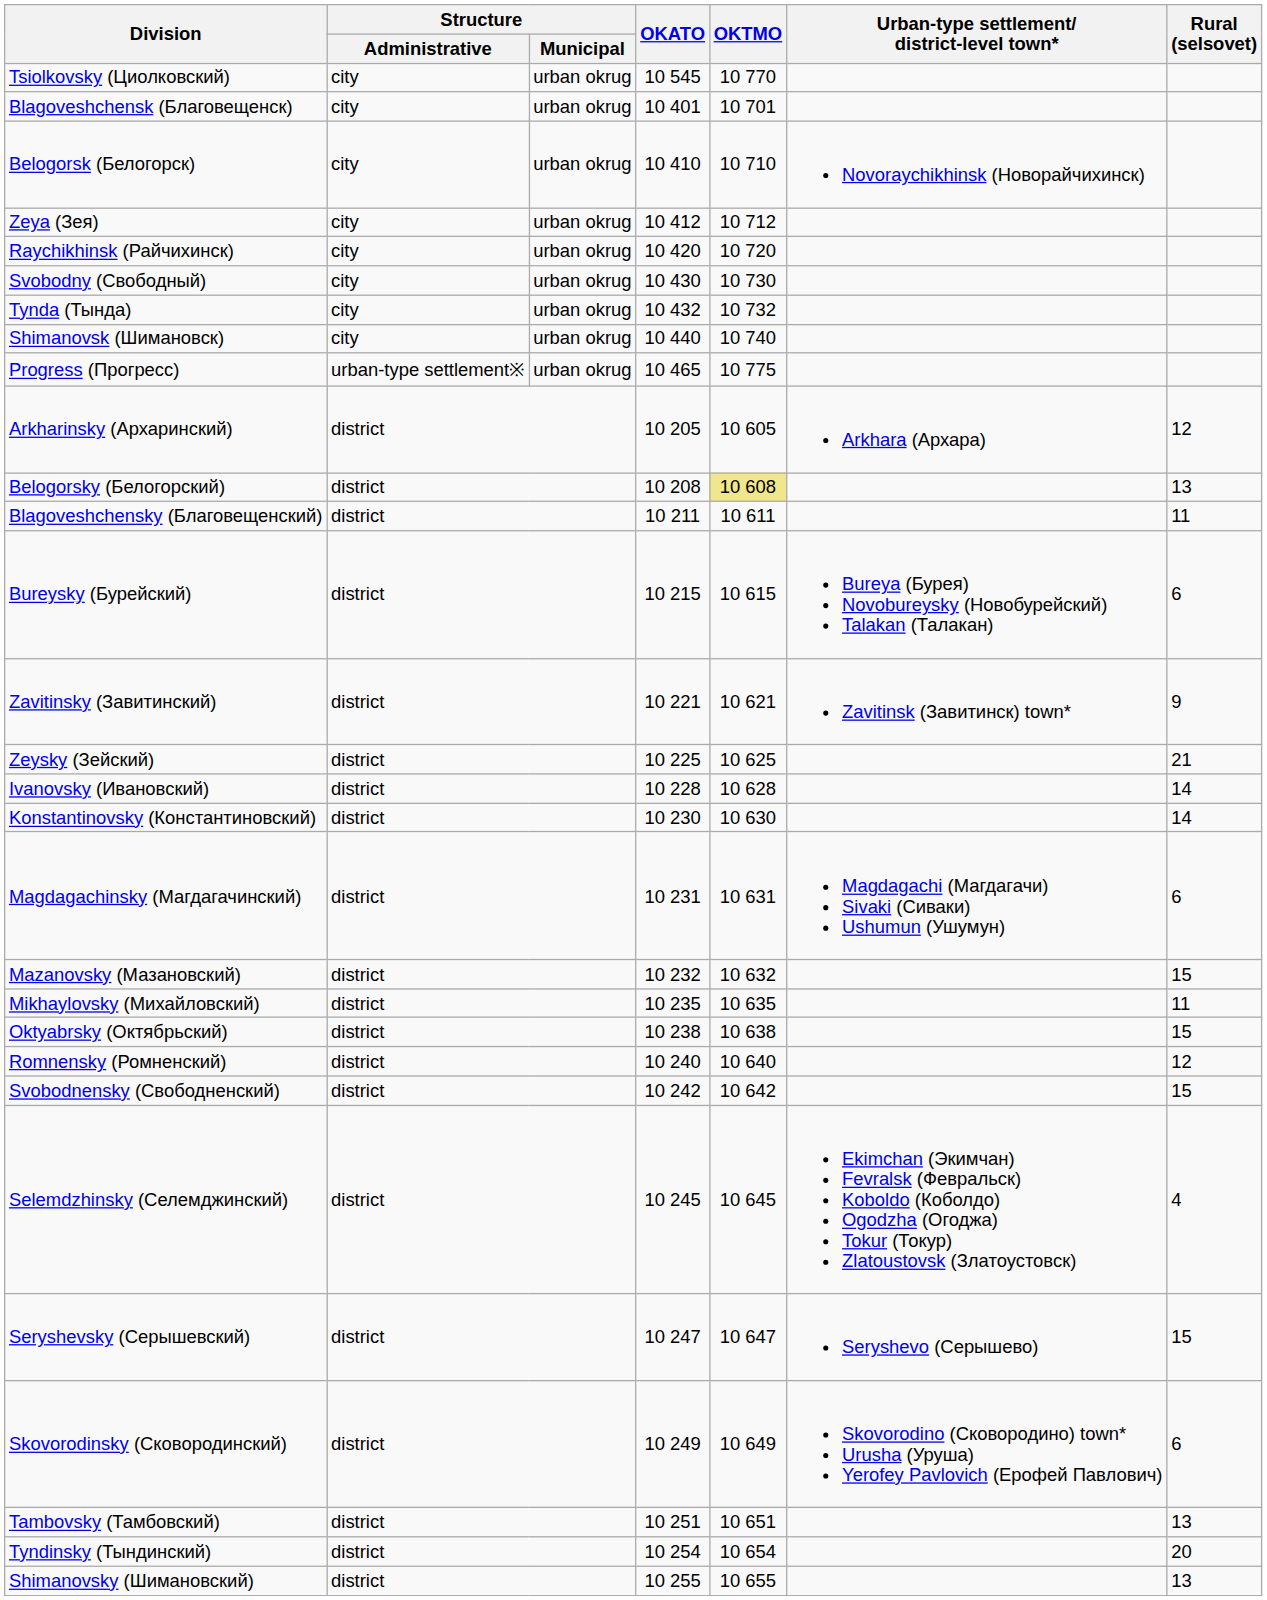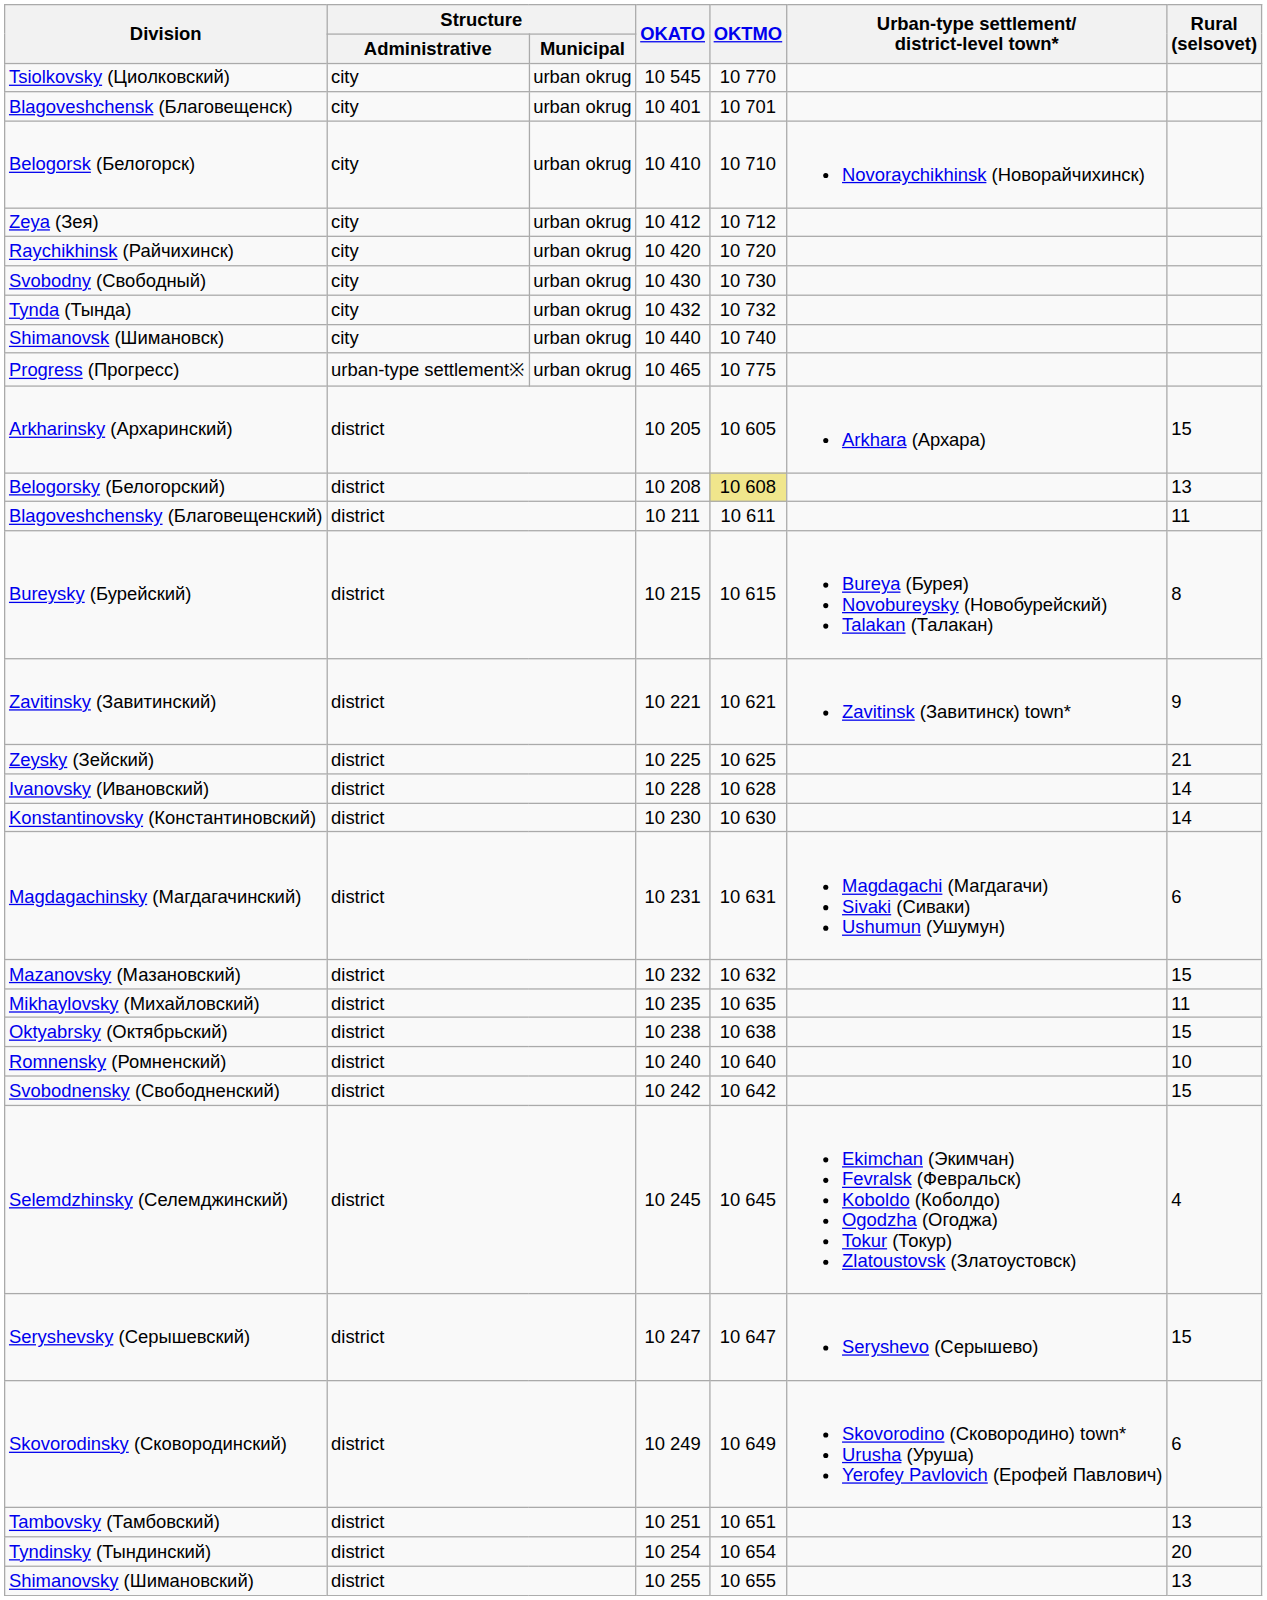 <table class="wikitable" style="padding: 24em 0; border: 1px #aaa solid; border-collapse: collapse; font-size: 90%;">
 <tr>
 <th colspan="2" rowspan="2">Division</th>
 <th colspan="2">Structure</th>
 <th rowspan="2"><a href='#'>OKATO</a></th>
 <th rowspan="2"><a href='#'>OKTMO</a></th>
 <th rowspan="2">Urban-type settlement/<br>district-level town*</th>
 <th rowspan="2">Rural<br>(selsovet)</th>
 </tr>
 <tr>
 <th>Administrative</th>
 <th>Municipal</th>
 </tr>
 <tr>
 <td colspan="2"><a href='#'>Tsiolkovsky</a> (Циолковский)</td>
 <td>city </td>
 <td>urban okrug</td>
 <td align="center">10 545</td>
 <td align="center">10 770</td>
 <td></td>
 <td></td>
 </tr>
 <tr>
 <td colspan="2"><a href='#'>Blagoveshchensk</a> (Благовещенск)</td>
 <td>city</td>
 <td>urban okrug</td>
 <td align="center">10 401</td>
 <td align="center">10 701</td>
 <td></td>
 <td></td>
 </tr>
 <tr>
 <td colspan="2"><a href='#'>Belogorsk</a> (Белогорск)</td>
 <td>city</td>
 <td>urban okrug</td>
 <td align="center">10 410</td>
 <td align="center">10 710</td>
 <td><br><ul><li><a href='#'>Novoraychikhinsk</a> (Новорайчихинск)</li></ul></td>
 <td></td>
 </tr>
 <tr>
 <td colspan="2"><a href='#'>Zeya</a> (Зея)</td>
 <td>city</td>
 <td>urban okrug</td>
 <td align="center">10 412</td>
 <td align="center">10 712</td>
 <td></td>
 <td></td>
 </tr>
 <tr>
 <td colspan="2"><a href='#'>Raychikhinsk</a> (Райчихинск)</td>
 <td>city</td>
 <td>urban okrug</td>
 <td align="center">10 420</td>
 <td align="center">10 720</td>
 <td></td>
 <td></td>
 </tr>
 <tr>
 <td colspan="2"><a href='#'>Svobodny</a> (Свободный)</td>
 <td>city</td>
 <td>urban okrug</td>
 <td align="center">10 430</td>
 <td align="center">10 730</td>
 <td></td>
 <td></td>
 </tr>
 <tr>
 <td colspan="2"><a href='#'>Tynda</a> (Тында)</td>
 <td>city</td>
 <td>urban okrug</td>
 <td align="center">10 432</td>
 <td align="center">10 732</td>
 <td></td>
 <td></td>
 </tr>
 <tr>
 <td colspan="2"><a href='#'>Shimanovsk</a> (Шимановск)</td>
 <td>city</td>
 <td>urban okrug</td>
 <td align="center">10 440</td>
 <td align="center">10 740</td>
 <td></td>
 <td></td>
 </tr>
 <tr>
 <td colspan="2"><a href='#'>Progress</a> (Прогресс)</td>
 <td>urban-type settlement※</td>
 <td>urban okrug</td>
 <td align="center">10 465</td>
 <td align="center">10 775</td>
 <td></td>
 <td></td>
 </tr>
 <tr>
 <td colspan="2"><a href='#'>Arkharinsky</a> (Архаринский)</td>
 <td colspan="2">district</td>
 <td align="center">10 205</td>
 <td align="center">10 605</td>
 <td><br><ul><li><a href='#'>Arkhara</a> (Архара)</li></ul></td>
-<td>12</td>
+<td>15</td>
 </tr>
 <tr>
 <td colspan="2"><a href='#'>Belogorsky</a> (Белогорский)</td>
 <td colspan="2">district</td>
 <td align="center">10 208</td>
 <td align="center" style="background: khaki;">10 608</td>
 <td></td>
 <td>13</td>
 </tr>
 <tr>
 <td colspan="2"><a href='#'>Blagoveshchensky</a> (Благовещенский)</td>
 <td colspan="2">district</td>
 <td align="center">10 211</td>
 <td align="center">10 611</td>
 <td></td>
 <td>11</td>
 </tr>
 <tr>
 <td colspan="2"><a href='#'>Bureysky</a> (Бурейский)</td>
 <td colspan="2">district</td>
 <td align="center">10 215</td>
 <td align="center">10 615</td>
 <td><br><ul><li><a href='#'>Bureya</a> (Бурея)</li><li><a href='#'>Novobureysky</a> (Новобурейский)</li><li><a href='#'>Talakan</a> (Талакан)</li></ul></td>
-<td>6</td>
+<td>8</td>
 </tr>
 <tr>
 <td colspan="2"><a href='#'>Zavitinsky</a> (Завитинский)</td>
 <td colspan="2">district</td>
 <td align="center">10 221</td>
 <td align="center">10 621</td>
 <td><br><ul><li><a href='#'>Zavitinsk</a> (Завитинск) town*</li></ul></td>
 <td>9</td>
 </tr>
 <tr>
 <td colspan="2"><a href='#'>Zeysky</a> (Зейский)</td>
 <td colspan="2">district</td>
 <td align="center">10 225</td>
 <td align="center">10 625</td>
 <td></td>
 <td>21</td>
 </tr>
 <tr>
 <td colspan="2"><a href='#'>Ivanovsky</a> (Ивановский)</td>
 <td colspan="2">district</td>
 <td align="center">10 228</td>
 <td align="center">10 628</td>
 <td></td>
 <td>14</td>
 </tr>
 <tr>
 <td colspan="2"><a href='#'>Konstantinovsky</a> (Константиновский)</td>
 <td colspan="2">district</td>
 <td align="center">10 230</td>
 <td align="center">10 630</td>
 <td></td>
 <td>14</td>
 </tr>
 <tr>
 <td colspan="2"><a href='#'>Magdagachinsky</a> (Магдагачинский)</td>
 <td colspan="2">district</td>
 <td align="center">10 231</td>
 <td align="center">10 631</td>
 <td><br><ul><li><a href='#'>Magdagachi</a> (Магдагачи)</li><li><a href='#'>Sivaki</a> (Сиваки)</li><li><a href='#'>Ushumun</a> (Ушумун)</li></ul></td>
 <td>6</td>
 </tr>
 <tr>
 <td colspan="2"><a href='#'>Mazanovsky</a> (Мазановский)</td>
 <td colspan="2">district</td>
 <td align="center">10 232</td>
 <td align="center">10 632</td>
 <td></td>
 <td>15</td>
 </tr>
 <tr>
 <td colspan="2"><a href='#'>Mikhaylovsky</a> (Михайловский)</td>
 <td colspan="2">district</td>
 <td align="center">10 235</td>
 <td align="center">10 635</td>
 <td></td>
 <td>11</td>
 </tr>
 <tr>
 <td colspan="2"><a href='#'>Oktyabrsky</a> (Октябрьский)</td>
 <td colspan="2">district</td>
 <td align="center">10 238</td>
 <td align="center">10 638</td>
 <td></td>
 <td>15</td>
 </tr>
 <tr>
 <td colspan="2"><a href='#'>Romnensky</a> (Ромненский)</td>
 <td colspan="2">district</td>
 <td align="center">10 240</td>
 <td align="center">10 640</td>
 <td></td>
-<td>12</td>
+<td>10</td>
 </tr>
 <tr>
 <td colspan="2"><a href='#'>Svobodnensky</a> (Свободненский)</td>
 <td colspan="2">district</td>
 <td align="center">10 242</td>
 <td align="center">10 642</td>
 <td></td>
 <td>15</td>
 </tr>
 <tr>
 <td colspan="2"><a href='#'>Selemdzhinsky</a> (Селемджинский)</td>
 <td colspan="2">district</td>
 <td align="center">10 245</td>
 <td align="center">10 645</td>
 <td><br><ul><li><a href='#'>Ekimchan</a> (Экимчан)</li><li><a href='#'>Fevralsk</a> (Февральск)</li><li><a href='#'>Koboldo</a> (Коболдо)</li><li><a href='#'>Ogodzha</a> (Огоджа)</li><li><a href='#'>Tokur</a> (Токур)</li><li><a href='#'>Zlatoustovsk</a> (Златоустовск)</li></ul></td>
 <td>4</td>
 </tr>
 <tr>
 <td colspan="2"><a href='#'>Seryshevsky</a> (Серышевский)</td>
 <td colspan="2">district</td>
 <td align="center">10 247</td>
 <td align="center">10 647</td>
 <td><br><ul><li><a href='#'>Seryshevo</a> (Серышево)</li></ul></td>
 <td>15</td>
 </tr>
 <tr>
 <td colspan="2"><a href='#'>Skovorodinsky</a> (Сковородинский)</td>
 <td colspan="2">district</td>
 <td align="center">10 249</td>
 <td align="center">10 649</td>
 <td><br><ul><li><a href='#'>Skovorodino</a> (Сковородино) town*</li><li><a href='#'>Urusha</a> (Уруша)</li><li><a href='#'>Yerofey Pavlovich</a> (Ерофей Павлович)</li></ul></td>
 <td>6</td>
 </tr>
 <tr>
 <td colspan="2"><a href='#'>Tambovsky</a> (Тамбовский)</td>
 <td colspan="2">district</td>
 <td align="center">10 251</td>
 <td align="center">10 651</td>
 <td></td>
 <td>13</td>
 </tr>
 <tr>
 <td colspan="2"><a href='#'>Tyndinsky</a> (Тындинский)</td>
 <td colspan="2">district</td>
 <td align="center">10 254</td>
 <td align="center">10 654</td>
 <td></td>
 <td>20</td>
 </tr>
 <tr>
 <td colspan="2"><a href='#'>Shimanovsky</a> (Шимановский)</td>
 <td colspan="2">district</td>
 <td align="center">10 255</td>
 <td align="center">10 655</td>
 <td></td>
 <td>13</td>
 </tr>
 </table>
